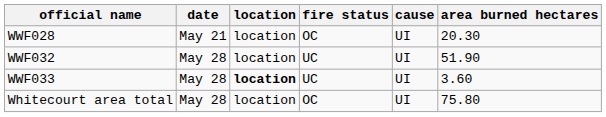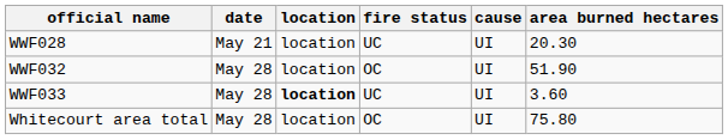 <table class="wikitable">
 <tr>
 <th>official name</th>
 <th>date</th>
 <th>location</th>
 <th>fire status</th>
 <th>cause</th>
 <th>area burned hectares</th>
 </tr>
 <tr>
 <td>WWF028</td>
 <td>May 21</td>
 <td>location</td>
-<td>OC</td>
+<td>UC</td>
 <td>UI</td>
 <td>20.30</td>
 </tr>
 <tr>
 <td>WWF032</td>
 <td>May 28</td>
 <td>location</td>
-<td>UC</td>
+<td>OC</td>
 <td>UI</td>
 <td>51.90</td>
 </tr>
 <tr>
 <td>WWF033</td>
 <td>May 28</td>
 <td><strong>location</strong></td>
 <td>UC</td>
 <td>UI</td>
 <td>3.60</td>
 </tr>
 <tr>
 <td>Whitecourt area total</td>
 <td>May 28</td>
 <td>location</td>
 <td>OC</td>
 <td>UI</td>
 <td>75.80</td>
 </tr>
 </table>
